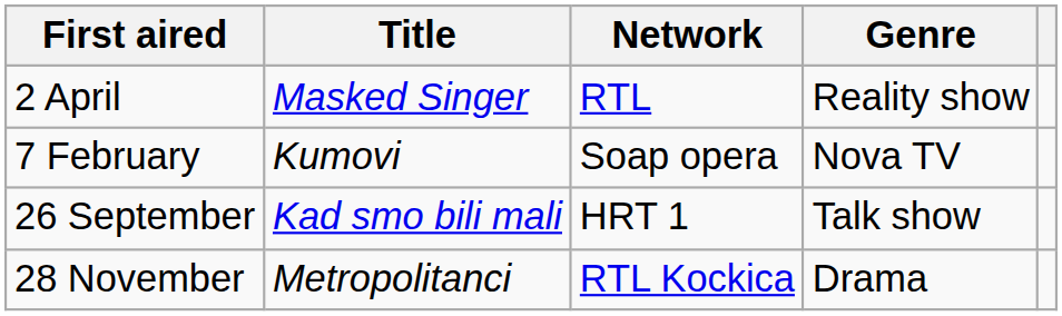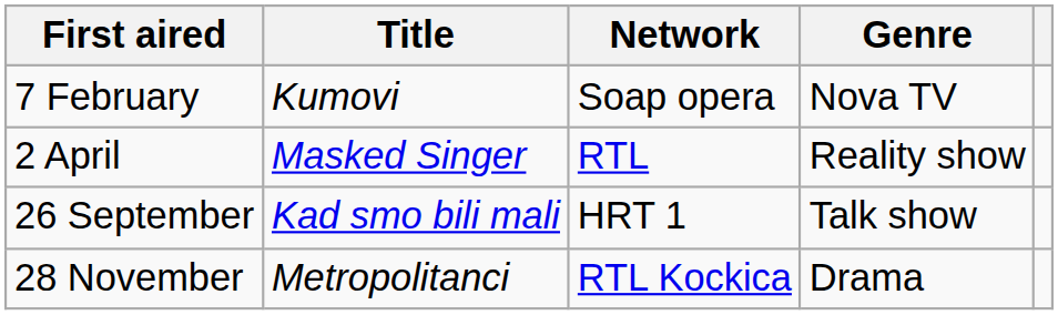 <table class="wikitable sortable">
 <tr>
 <th>First aired</th>
 <th>Title</th>
 <th>Network</th>
 <th>Genre</th>
 <th></th>
 </tr>
 <tr>
+<td>7 February</td>
+<td><em>Kumovi</em></td>
+<td>Soap opera</td>
+<td>Nova TV</td>
+<td></td>
+</tr>
+<tr>
 <td>2 April</td>
 <td><em><a href='#'>Masked Singer</a></em></td>
 <td><a href='#'>RTL</a></td>
 <td>Reality show</td>
-<td></td>
-</tr>
-<tr>
-<td>7 February</td>
-<td><em>Kumovi</em></td>
-<td>Soap opera</td>
-<td>Nova TV</td>
 <td></td>
 </tr>
 <tr>
 <td>26 September</td>
 <td><em><a href='#'>Kad smo bili mali</a></em></td>
 <td>HRT 1</td>
 <td>Talk show</td>
 <td></td>
 </tr>
 <tr>
 <td>28 November</td>
 <td><em>Metropolitanci</em></td>
 <td><a href='#'>RTL Kockica</a></td>
 <td>Drama</td>
 <td></td>
 </tr>
 </table>
